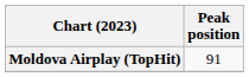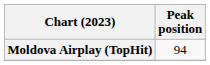 <table class="wikitable plainrowheaders" style="text-align:center">
 <tr>
 <th scope="col">Chart (2023)</th>
 <th scope="col">Peak<br>position</th>
 </tr>
 <tr>
 <th scope="row">Moldova Airplay (TopHit)</th>
-<td>91</td>
+<td>94</td>
 </tr>
 <tr>
 </tr>
 </table>
